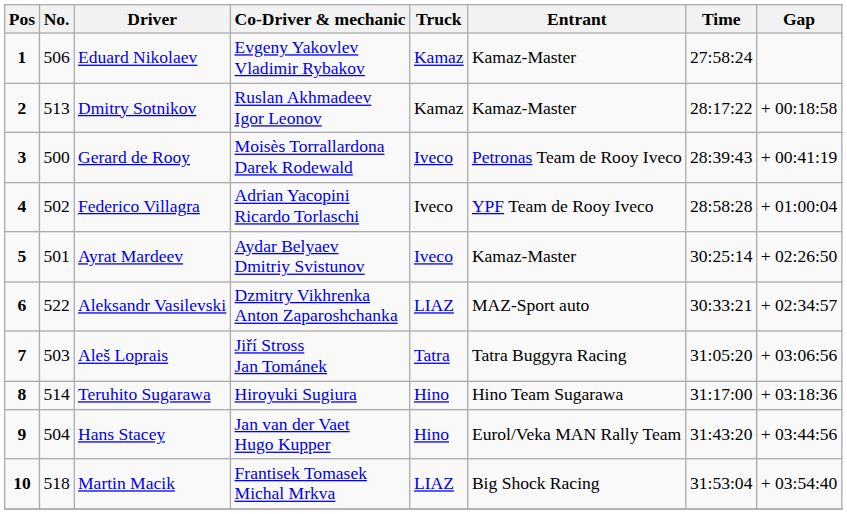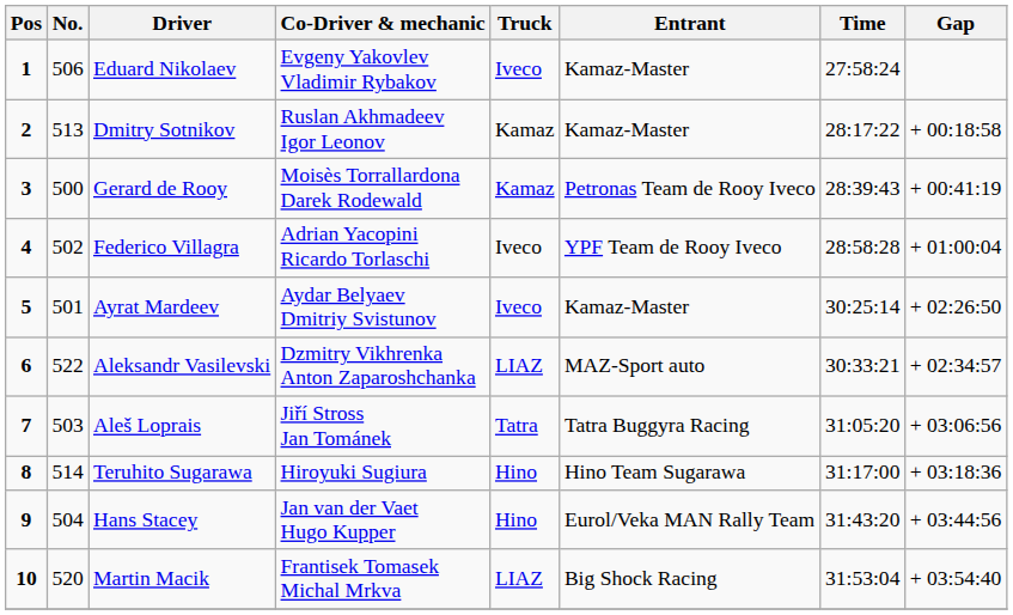 <table class="wikitable" style="font-size:85%">
 <tr>
 <th>Pos</th>
 <th>No.</th>
 <th>Driver</th>
 <th>Co-Driver & mechanic</th>
 <th>Truck</th>
 <th>Entrant</th>
 <th>Time</th>
 <th>Gap</th>
 </tr>
 <tr>
 <td align=center><strong>1</strong></td>
 <td>506</td>
 <td> <a href='#'>Eduard Nikolaev</a></td>
 <td> <a href='#'>Evgeny Yakovlev</a><br> <a href='#'>Vladimir Rybakov</a></td>
-<td><a href='#'>Kamaz</a></td>
+<td><a href='#'>Iveco</a></td>
 <td>Kamaz-Master</td>
 <td>27:58:24</td>
 <td></td>
 </tr>
 <tr>
 <td align=center><strong>2</strong></td>
 <td>513</td>
 <td> <a href='#'>Dmitry Sotnikov</a></td>
 <td> <a href='#'>Ruslan Akhmadeev</a><br> <a href='#'>Igor Leonov</a></td>
 <td>Kamaz</td>
 <td>Kamaz-Master</td>
 <td>28:17:22</td>
 <td>+ 00:18:58</td>
 </tr>
 <tr>
 <td align=center><strong>3</strong></td>
 <td>500</td>
 <td> <a href='#'>Gerard de Rooy</a></td>
 <td> <a href='#'>Moisès Torrallardona</a><br> <a href='#'>Darek Rodewald</a></td>
-<td><a href='#'>Iveco</a></td>
+<td><a href='#'>Kamaz</a></td>
 <td><a href='#'>Petronas</a> Team de Rooy Iveco</td>
 <td>28:39:43</td>
 <td>+ 00:41:19</td>
 </tr>
 <tr>
 <td align=center><strong>4</strong></td>
 <td>502</td>
 <td> <a href='#'>Federico Villagra</a></td>
 <td> <a href='#'>Adrian Yacopini</a><br> <a href='#'>Ricardo Torlaschi</a></td>
 <td>Iveco</td>
 <td><a href='#'>YPF</a> Team de Rooy Iveco</td>
 <td>28:58:28</td>
 <td>+ 01:00:04</td>
 </tr>
 <tr>
 <td align=center><strong>5</strong></td>
 <td>501</td>
 <td> <a href='#'>Ayrat Mardeev</a></td>
 <td> <a href='#'>Aydar Belyaev</a><br> <a href='#'>Dmitriy Svistunov</a></td>
 <td><a href='#'>Iveco</a></td>
 <td>Kamaz-Master</td>
 <td>30:25:14</td>
 <td>+ 02:26:50</td>
 </tr>
 <tr>
 <td align=center><strong>6</strong></td>
 <td>522</td>
 <td> <a href='#'>Aleksandr Vasilevski</a></td>
 <td> <a href='#'>Dzmitry Vikhrenka</a><br> <a href='#'>Anton Zaparoshchanka</a></td>
 <td><a href='#'>LIAZ</a></td>
 <td>MAZ-Sport auto</td>
 <td>30:33:21</td>
 <td>+ 02:34:57</td>
 </tr>
 <tr>
 <td align=center><strong>7</strong></td>
 <td>503</td>
 <td> <a href='#'>Aleš Loprais</a></td>
 <td> <a href='#'>Jiří Stross</a><br> <a href='#'>Jan Tománek</a></td>
 <td><a href='#'>Tatra</a></td>
 <td>Tatra Buggyra Racing</td>
 <td>31:05:20</td>
 <td>+ 03:06:56</td>
 </tr>
 <tr>
 <td align=center><strong>8</strong></td>
 <td>514</td>
 <td> <a href='#'>Teruhito Sugarawa</a></td>
 <td> <a href='#'>Hiroyuki Sugiura</a></td>
 <td><a href='#'>Hino</a></td>
 <td>Hino Team Sugarawa</td>
 <td>31:17:00</td>
 <td>+ 03:18:36</td>
 </tr>
 <tr>
 <td align=center><strong>9</strong></td>
 <td>504</td>
 <td> <a href='#'>Hans Stacey</a></td>
 <td> <a href='#'>Jan van der Vaet</a><br> <a href='#'>Hugo Kupper</a></td>
 <td><a href='#'>Hino</a></td>
 <td>Eurol/Veka MAN Rally Team</td>
 <td>31:43:20</td>
 <td>+ 03:44:56</td>
 </tr>
 <tr>
 <td align=center><strong>10</strong></td>
-<td>518</td>
+<td>520</td>
 <td> <a href='#'>Martin Macik</a></td>
 <td> <a href='#'>Frantisek Tomasek</a><br> <a href='#'>Michal Mrkva</a></td>
 <td><a href='#'>LIAZ</a></td>
 <td>Big Shock Racing</td>
 <td>31:53:04</td>
 <td>+ 03:54:40</td>
 </tr>
 <tr>
 </tr>
 </table>
